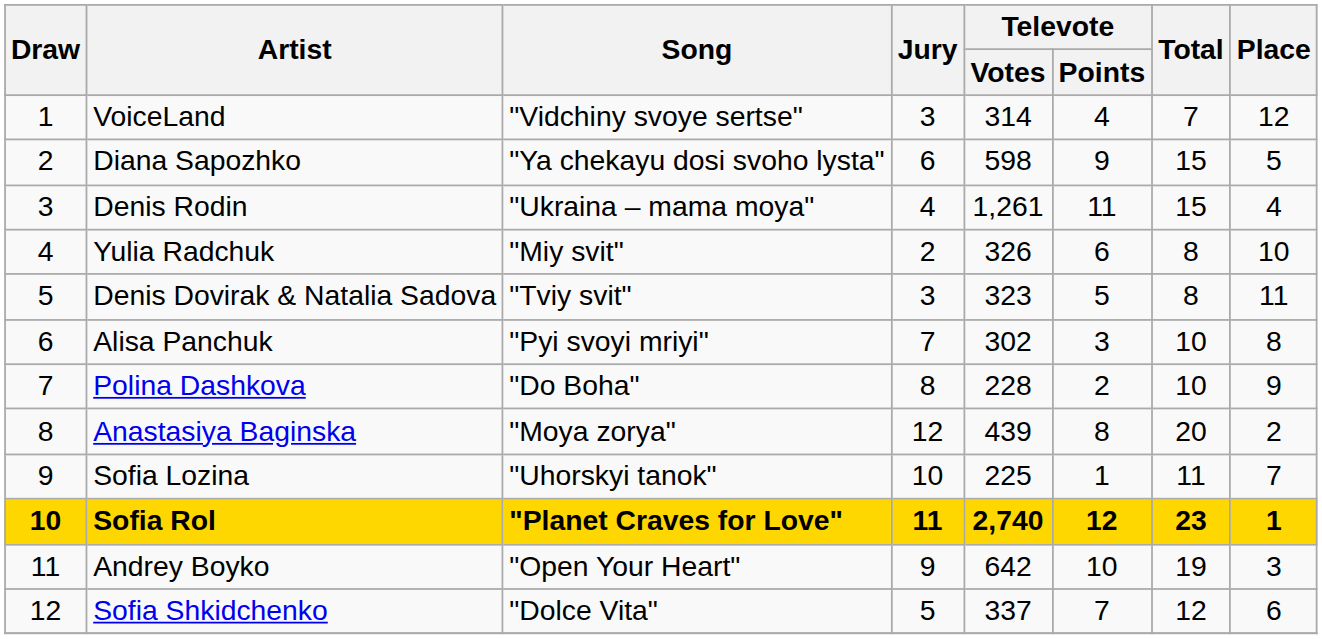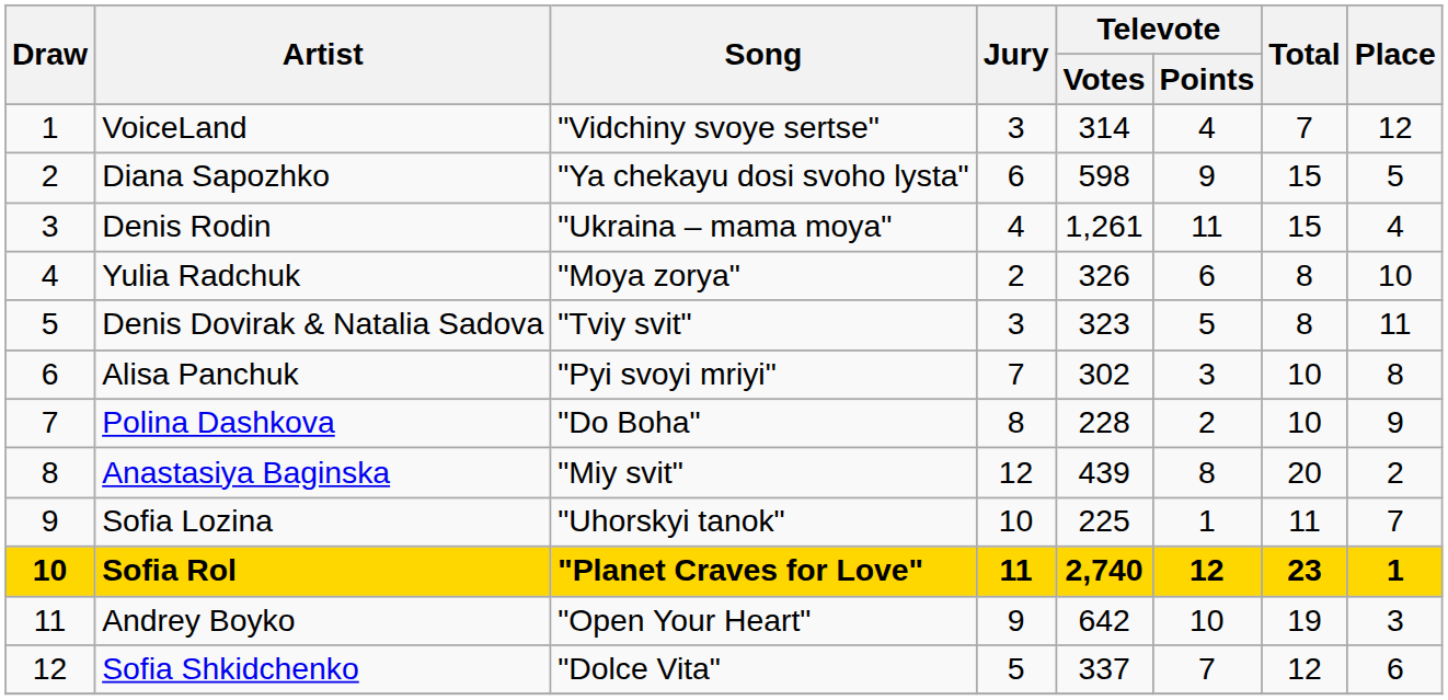 <table class="sortable wikitable" style="margin: 1em auto 1em auto; text-align:center">
 <tr bgcolor="#CCCCCC">
 <th rowspan="2">Draw</th>
 <th rowspan="2">Artist</th>
 <th rowspan="2">Song</th>
 <th rowspan="2">Jury</th>
 <th colspan="2">Televote</th>
 <th rowspan="2">Total</th>
 <th rowspan="2">Place</th>
 </tr>
 <tr>
 <th>Votes</th>
 <th>Points</th>
 </tr>
 <tr>
 <td>1</td>
 <td align="left">VoiceLand</td>
 <td align="left">"Vidchiny svoye sertse"</td>
 <td>3</td>
 <td>314</td>
 <td>4</td>
 <td>7</td>
 <td>12</td>
 </tr>
 <tr>
 <td>2</td>
 <td align="left">Diana Sapozhko</td>
 <td align="left">"Ya chekayu dosi svoho lysta"</td>
 <td>6</td>
 <td>598</td>
 <td>9</td>
 <td>15</td>
 <td>5</td>
 </tr>
 <tr>
 <td>3</td>
 <td align="left">Denis Rodin</td>
 <td align="left">"Ukraina – mama moya"</td>
 <td>4</td>
 <td>1,261</td>
 <td>11</td>
 <td>15</td>
 <td>4</td>
 </tr>
 <tr>
 <td>4</td>
 <td align="left">Yulia Radchuk</td>
-<td align="left">"Miy svit"</td>
+<td align="left">"Moya zorya"</td>
 <td>2</td>
 <td>326</td>
 <td>6</td>
 <td>8</td>
 <td>10</td>
 </tr>
 <tr>
 <td>5</td>
 <td align="left">Denis Dovirak & Natalia Sadova</td>
 <td align="left">"Tviy svit"</td>
 <td>3</td>
 <td>323</td>
 <td>5</td>
 <td>8</td>
 <td>11</td>
 </tr>
 <tr>
 <td>6</td>
 <td align="left">Alisa Panchuk</td>
 <td align="left">"Pyi svoyi mriyi"</td>
 <td>7</td>
 <td>302</td>
 <td>3</td>
 <td>10</td>
 <td>8</td>
 </tr>
 <tr>
 <td>7</td>
 <td align="left"><a href='#'>Polina Dashkova</a></td>
 <td align="left">"Do Boha"</td>
 <td>8</td>
 <td>228</td>
 <td>2</td>
 <td>10</td>
 <td>9</td>
 </tr>
 <tr>
 <td>8</td>
 <td align="left"><a href='#'>Anastasiya Baginska</a></td>
-<td align="left">"Moya zorya"</td>
+<td align="left">"Miy svit"</td>
 <td>12</td>
 <td>439</td>
 <td>8</td>
 <td>20</td>
 <td>2</td>
 </tr>
 <tr>
 <td>9</td>
 <td align="left">Sofia Lozina</td>
 <td align="left">"Uhorskyi tanok"</td>
 <td>10</td>
 <td>225</td>
 <td>1</td>
 <td>11</td>
 <td>7</td>
 </tr>
 <tr style="font-weight:bold; background:gold;">
 <td>10</td>
 <td align="left">Sofia Rol</td>
 <td align="left">"Planet Craves for Love"</td>
 <td>11</td>
 <td>2,740</td>
 <td>12</td>
 <td>23</td>
 <td>1</td>
 </tr>
 <tr>
 <td>11</td>
 <td align="left">Andrey Boyko</td>
 <td align="left">"Open Your Heart"</td>
 <td>9</td>
 <td>642</td>
 <td>10</td>
 <td>19</td>
 <td>3</td>
 </tr>
 <tr>
 <td>12</td>
 <td align="left"><a href='#'>Sofia Shkidchenko</a></td>
 <td align="left">"Dolce Vita"</td>
 <td>5</td>
 <td>337</td>
 <td>7</td>
 <td>12</td>
 <td>6</td>
 </tr>
 <tr>
 </tr>
 </table>
